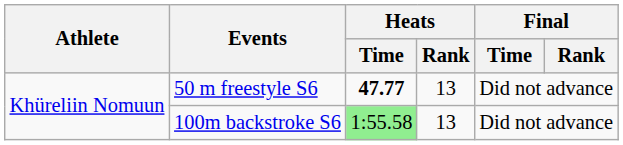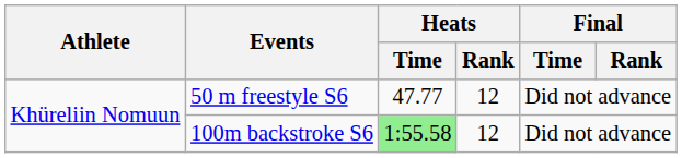 <table class=wikitable style="font-size:90%">
 <tr>
 <th rowspan="2">Athlete</th>
 <th rowspan="2">Events</th>
 <th colspan="2">Heats</th>
 <th colspan="2">Final</th>
 </tr>
 <tr>
 <th>Time</th>
 <th>Rank</th>
 <th>Time</th>
 <th>Rank</th>
 </tr>
 <tr align=center>
 <td align=left rowspan=3><a href='#'>Khüreliin Nomuun</a></td>
 <td align=left><a href='#'>50 m freestyle S6</a></td>
-<td><strong>47.77</strong></td>
-<td>13</td>
+<td>47.77</td>
+<td>12</td>
 <td colspan=2>Did not advance</td>
 </tr>
 <tr align=center>
 <td align=left><a href='#'>100m backstroke S6</a></td>
 <td style="background: lightgreen;">1:55.58</td>
-<td>13</td>
+<td>12</td>
 <td colspan=2>Did not advance</td>
 </tr>
 </table>
